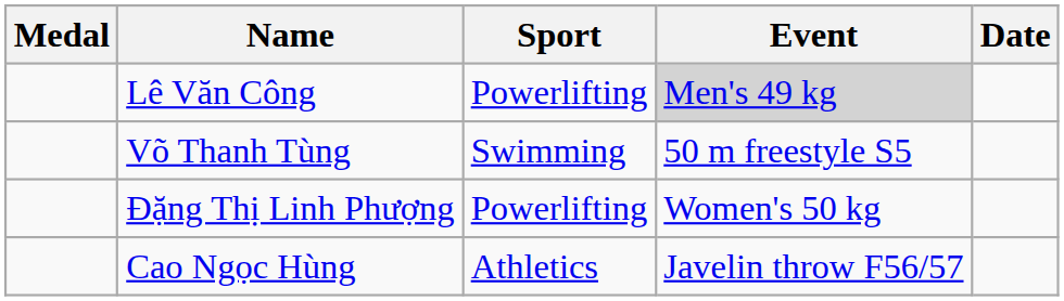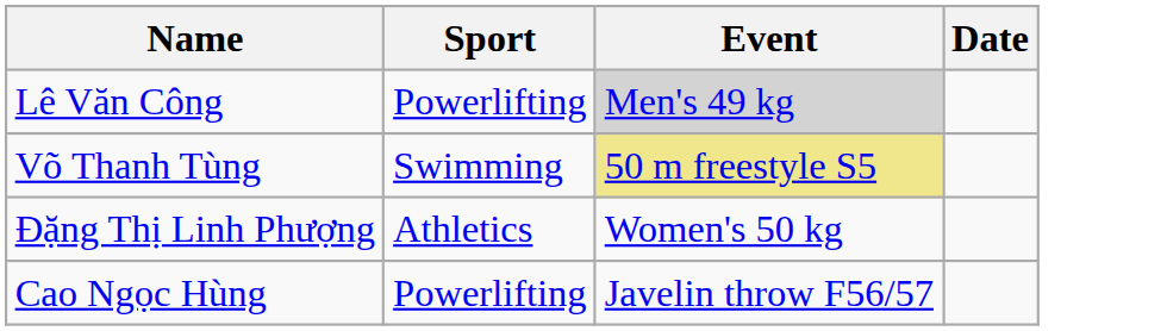 <table class="wikitable sortable" style="font-size: 95%">
 <tr>
-<th>Medal</th>
 <th>Name</th>
 <th>Sport</th>
 <th>Event</th>
 <th>Date</th>
 </tr>
 <tr>
-<td></td>
 <td><a href='#'>Lê Văn Công</a></td>
 <td><a href='#'>Powerlifting</a></td>
 <td style="background: lightgrey;"><a href='#'>Men's 49 kg</a></td>
 <td></td>
 </tr>
 <tr>
-<td></td>
 <td><a href='#'>Võ Thanh Tùng</a></td>
 <td><a href='#'>Swimming</a></td>
-<td><a href='#'>50 m freestyle S5</a></td>
+<td style="background: khaki;"><a href='#'>50 m freestyle S5</a></td>
 <td></td>
 </tr>
 <tr>
-<td></td>
 <td><a href='#'>Đặng Thị Linh Phượng</a></td>
-<td><a href='#'>Powerlifting</a></td>
+<td><a href='#'>Athletics</a></td>
 <td><a href='#'>Women's 50 kg</a></td>
 <td></td>
 </tr>
 <tr>
-<td></td>
 <td><a href='#'>Cao Ngọc Hùng</a></td>
-<td><a href='#'>Athletics</a></td>
+<td><a href='#'>Powerlifting</a></td>
 <td><a href='#'>Javelin throw F56/57</a></td>
 <td></td>
 </tr>
 </table>
